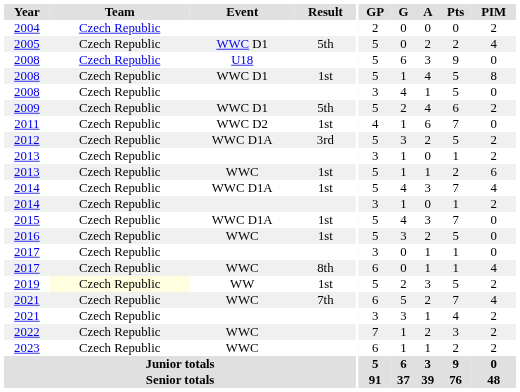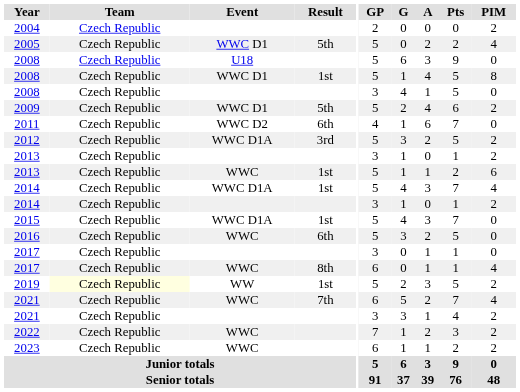 <table border="0" cellpadding="1" cellspacing="0" style="text-align:center; width:40em">
 <tr ALIGN="centre" bgcolor="#e0e0e0">
 <th>Year</th>
 <th>Team</th>
 <th>Event</th>
 <th>Result</th>
 <th rowspan="99" bgcolor="#ffffff"></th>
 <th>GP</th>
 <th>G</th>
 <th>A</th>
 <th>Pts</th>
 <th>PIM</th>
 </tr>
 <tr>
 <td><a href='#'>2004</a></td>
 <td><a href='#'>Czech Republic</a></td>
 <td></td>
 <td></td>
 <td>2</td>
 <td>0</td>
 <td>0</td>
 <td>0</td>
 <td>2</td>
 </tr>
 <tr bgcolor="#f0f0f0">
 <td><a href='#'>2005</a></td>
 <td>Czech Republic</td>
 <td><a href='#'>WWC</a> D1</td>
 <td>5th</td>
 <td>5</td>
 <td>0</td>
 <td>2</td>
 <td>2</td>
 <td>4</td>
 </tr>
 <tr>
 <td><a href='#'>2008</a></td>
 <td><a href='#'>Czech Republic</a></td>
 <td><a href='#'>U18</a></td>
 <td></td>
 <td>5</td>
 <td>6</td>
 <td>3</td>
 <td>9</td>
 <td>0</td>
 </tr>
 <tr bgcolor="#f0f0f0">
 <td><a href='#'>2008</a></td>
 <td>Czech Republic</td>
 <td>WWC D1</td>
 <td>1st</td>
 <td>5</td>
 <td>1</td>
 <td>4</td>
 <td>5</td>
 <td>8</td>
 </tr>
 <tr>
 <td><a href='#'>2008</a></td>
 <td>Czech Republic</td>
 <td></td>
 <td></td>
 <td>3</td>
 <td>4</td>
 <td>1</td>
 <td>5</td>
 <td>0</td>
 </tr>
 <tr bgcolor="#f0f0f0">
 <td><a href='#'>2009</a></td>
 <td>Czech Republic</td>
 <td>WWC D1</td>
 <td>5th</td>
 <td>5</td>
 <td>2</td>
 <td>4</td>
 <td>6</td>
 <td>2</td>
 </tr>
 <tr>
 <td><a href='#'>2011</a></td>
 <td>Czech Republic</td>
 <td>WWC D2</td>
-<td>1st</td>
+<td>6th</td>
 <td>4</td>
 <td>1</td>
 <td>6</td>
 <td>7</td>
 <td>0</td>
 </tr>
 <tr bgcolor="#f0f0f0">
 <td><a href='#'>2012</a></td>
 <td>Czech Republic</td>
 <td>WWC D1A</td>
 <td>3rd</td>
 <td>5</td>
 <td>3</td>
 <td>2</td>
 <td>5</td>
 <td>2</td>
 </tr>
 <tr>
 <td><a href='#'>2013</a></td>
 <td>Czech Republic</td>
 <td></td>
 <td></td>
 <td>3</td>
 <td>1</td>
 <td>0</td>
 <td>1</td>
 <td>2</td>
 </tr>
 <tr bgcolor="#f0f0f0">
 <td><a href='#'>2013</a></td>
 <td>Czech Republic</td>
 <td>WWC</td>
 <td>1st</td>
 <td>5</td>
 <td>1</td>
 <td>1</td>
 <td>2</td>
 <td>6</td>
 </tr>
 <tr>
 <td><a href='#'>2014</a></td>
 <td>Czech Republic</td>
 <td>WWC D1A</td>
 <td>1st</td>
 <td>5</td>
 <td>4</td>
 <td>3</td>
 <td>7</td>
 <td>4</td>
 </tr>
 <tr bgcolor="#f0f0f0">
 <td><a href='#'>2014</a></td>
 <td>Czech Republic</td>
 <td></td>
 <td></td>
 <td>3</td>
 <td>1</td>
 <td>0</td>
 <td>1</td>
 <td>2</td>
 </tr>
 <tr>
 <td><a href='#'>2015</a></td>
 <td>Czech Republic</td>
 <td>WWC D1A</td>
 <td>1st</td>
 <td>5</td>
 <td>4</td>
 <td>3</td>
 <td>7</td>
 <td>0</td>
 </tr>
 <tr bgcolor="#f0f0f0">
 <td><a href='#'>2016</a></td>
 <td>Czech Republic</td>
 <td>WWC</td>
-<td>1st</td>
+<td>6th</td>
 <td>5</td>
 <td>3</td>
 <td>2</td>
 <td>5</td>
 <td>0</td>
 </tr>
 <tr>
 <td><a href='#'>2017</a></td>
 <td>Czech Republic</td>
 <td></td>
 <td></td>
 <td>3</td>
 <td>0</td>
 <td>1</td>
 <td>1</td>
 <td>0</td>
 </tr>
 <tr bgcolor="#f0f0f0">
 <td><a href='#'>2017</a></td>
 <td>Czech Republic</td>
 <td>WWC</td>
 <td>8th</td>
 <td>6</td>
 <td>0</td>
 <td>1</td>
 <td>1</td>
 <td>4</td>
 </tr>
 <tr>
 <td><a href='#'>2019</a></td>
 <td style="background: lightyellow;">Czech Republic</td>
 <td>WW</td>
 <td>1st</td>
 <td>5</td>
 <td>2</td>
 <td>3</td>
 <td>5</td>
 <td>2</td>
 </tr>
 <tr bgcolor="#f0f0f0">
 <td><a href='#'>2021</a></td>
 <td>Czech Republic</td>
 <td>WWC</td>
 <td>7th</td>
 <td>6</td>
 <td>5</td>
 <td>2</td>
 <td>7</td>
 <td>4</td>
 </tr>
 <tr>
 <td><a href='#'>2021</a></td>
 <td>Czech Republic</td>
 <td></td>
 <td></td>
 <td>3</td>
 <td>3</td>
 <td>1</td>
 <td>4</td>
 <td>2</td>
 </tr>
 <tr bgcolor="#f0f0f0">
 <td><a href='#'>2022</a></td>
 <td>Czech Republic</td>
 <td>WWC</td>
 <td></td>
 <td>7</td>
 <td>1</td>
 <td>2</td>
 <td>3</td>
 <td>2</td>
 </tr>
 <tr>
 <td><a href='#'>2023</a></td>
 <td>Czech Republic</td>
 <td>WWC</td>
 <td></td>
 <td>6</td>
 <td>1</td>
 <td>1</td>
 <td>2</td>
 <td>2</td>
 </tr>
 <tr bgcolor="#e0e0e0">
 <th colspan="4">Junior totals</th>
 <th>5</th>
 <th>6</th>
 <th>3</th>
 <th>9</th>
 <th>0</th>
 </tr>
 <tr bgcolor="#e0e0e0">
 <th colspan="4">Senior totals</th>
 <th>91</th>
 <th>37</th>
 <th>39</th>
 <th>76</th>
 <th>48</th>
 </tr>
 </table>
